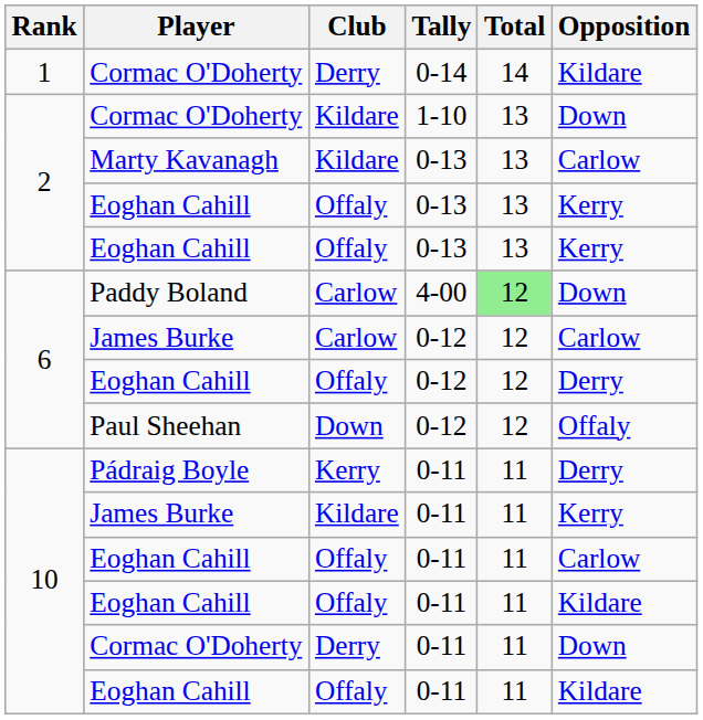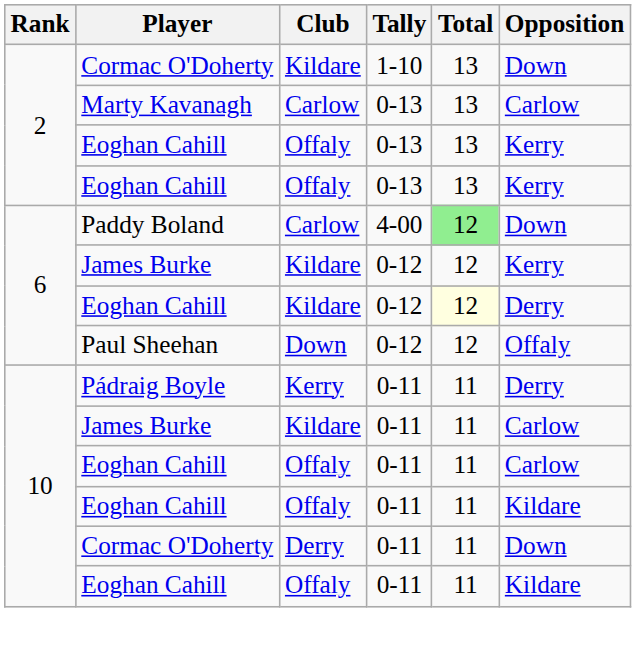 <table class="wikitable">
 <tr>
 <th>Rank</th>
 <th>Player</th>
 <th>Club</th>
 <th>Tally</th>
 <th>Total</th>
 <th>Opposition</th>
-</tr>
-<tr>
-<td rowspan=1 align=center>1</td>
-<td><a href='#'>Cormac O'Doherty</a></td>
-<td><a href='#'>Derry</a></td>
-<td align=center>0-14</td>
-<td align=center>14</td>
-<td><a href='#'>Kildare</a></td>
 </tr>
 <tr>
 <td rowspan=4 align=center>2</td>
 <td><a href='#'>Cormac O'Doherty</a></td>
 <td><a href='#'>Kildare</a></td>
 <td align=center>1-10</td>
 <td align=center>13</td>
 <td><a href='#'>Down</a></td>
 </tr>
 <tr>
 <td><a href='#'>Marty Kavanagh</a></td>
-<td><a href='#'>Kildare</a></td>
+<td><a href='#'>Carlow</a></td>
 <td align=center>0-13</td>
 <td align=center>13</td>
 <td><a href='#'>Carlow</a></td>
 </tr>
 <tr>
 <td><a href='#'>Eoghan Cahill</a></td>
 <td><a href='#'>Offaly</a></td>
 <td align=center>0-13</td>
 <td align=center>13</td>
 <td><a href='#'>Kerry</a></td>
 </tr>
 <tr>
 <td><a href='#'>Eoghan Cahill</a></td>
 <td><a href='#'>Offaly</a></td>
 <td align=center>0-13</td>
 <td align=center>13</td>
 <td><a href='#'>Kerry</a></td>
 </tr>
 <tr>
 <td rowspan=4 align=center>6</td>
 <td>Paddy Boland</td>
 <td><a href='#'>Carlow</a></td>
 <td align=center>4-00</td>
 <td align=center style="background: lightgreen;">12</td>
 <td><a href='#'>Down</a></td>
 </tr>
 <tr>
 <td><a href='#'>James Burke</a></td>
-<td><a href='#'>Carlow</a></td>
+<td><a href='#'>Kildare</a></td>
 <td align=center>0-12</td>
 <td align=center>12</td>
-<td><a href='#'>Carlow</a></td>
+<td><a href='#'>Kerry</a></td>
 </tr>
 <tr>
 <td><a href='#'>Eoghan Cahill</a></td>
-<td><a href='#'>Offaly</a></td>
+<td><a href='#'>Kildare</a></td>
 <td align=center>0-12</td>
-<td align=center>12</td>
+<td align=center style="background: lightyellow;">12</td>
 <td><a href='#'>Derry</a></td>
 </tr>
 <tr>
 <td>Paul Sheehan</td>
 <td><a href='#'>Down</a></td>
 <td align=center>0-12</td>
 <td align=center>12</td>
 <td><a href='#'>Offaly</a></td>
 </tr>
 <tr>
 <td rowspan=6 align=center>10</td>
 <td><a href='#'>Pádraig Boyle</a></td>
 <td><a href='#'>Kerry</a></td>
 <td align=center>0-11</td>
 <td align=center>11</td>
 <td><a href='#'>Derry</a></td>
 </tr>
 <tr>
 <td><a href='#'>James Burke</a></td>
 <td><a href='#'>Kildare</a></td>
 <td align=center>0-11</td>
 <td align=center>11</td>
-<td><a href='#'>Kerry</a></td>
+<td><a href='#'>Carlow</a></td>
 </tr>
 <tr>
 <td><a href='#'>Eoghan Cahill</a></td>
 <td><a href='#'>Offaly</a></td>
 <td align=center>0-11</td>
 <td align=center>11</td>
 <td><a href='#'>Carlow</a></td>
 </tr>
 <tr>
 <td><a href='#'>Eoghan Cahill</a></td>
 <td><a href='#'>Offaly</a></td>
 <td align=center>0-11</td>
 <td align=center>11</td>
 <td><a href='#'>Kildare</a></td>
 </tr>
 <tr>
 <td><a href='#'>Cormac O'Doherty</a></td>
 <td><a href='#'>Derry</a></td>
 <td align=center>0-11</td>
 <td align=center>11</td>
 <td><a href='#'>Down</a></td>
 </tr>
 <tr>
 <td><a href='#'>Eoghan Cahill</a></td>
 <td><a href='#'>Offaly</a></td>
 <td align=center>0-11</td>
 <td align=center>11</td>
 <td><a href='#'>Kildare</a></td>
 </tr>
 </table>
